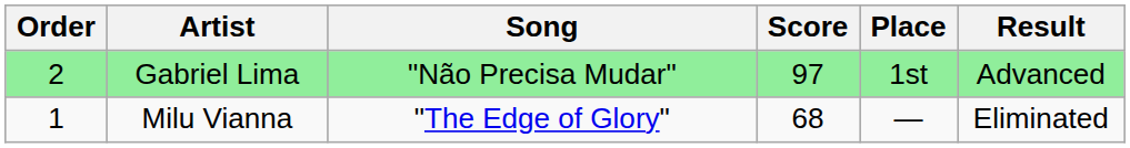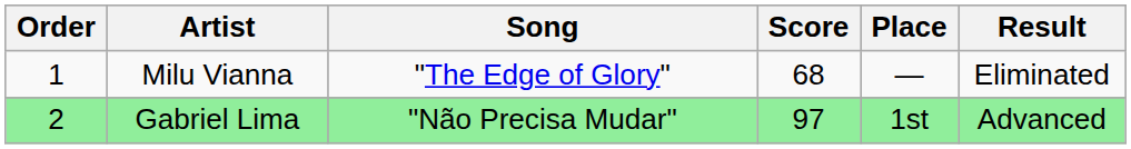 <table class="wikitable" style="text-align:center; width:70%;">
 <tr>
 <th scope="col" width="05%">Order</th>
 <th scope="col" width="17%">Artist</th>
 <th scope="col" width="33%">Song</th>
 <th scope="col" width="05%">Score</th>
 <th scope="col" width="05%">Place</th>
 <th scope="col" width="10%">Result</th>
 </tr>
+<tr>
+<td>1</td>
+<td>Milu Vianna</td>
+<td>"<a href='#'>The Edge of Glory</a>"</td>
+<td>68</td>
+<td>—</td>
+<td>Eliminated</td>
+</tr>
 <tr bgcolor=90EE9B>
 <td>2</td>
 <td>Gabriel Lima</td>
 <td>"Não Precisa Mudar"</td>
 <td>97</td>
 <td>1st</td>
 <td>Advanced</td>
 </tr>
-<tr>
-<td>1</td>
-<td>Milu Vianna</td>
-<td>"<a href='#'>The Edge of Glory</a>"</td>
-<td>68</td>
-<td>—</td>
-<td>Eliminated</td>
-</tr>
 </table>
